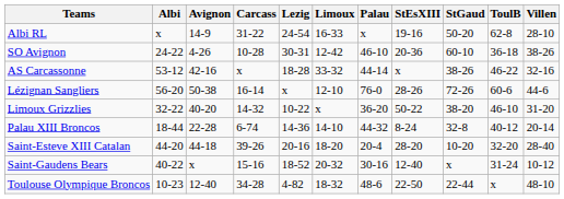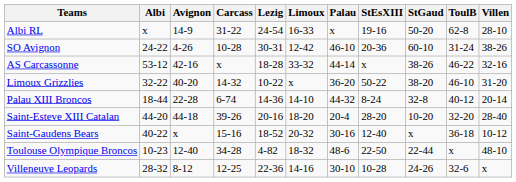 <table class="wikitable">
 <tr>
 <th>Teams</th>
 <th>Albi</th>
 <th>Avignon</th>
 <th>Carcass</th>
 <th>Lezig</th>
 <th>Limoux</th>
 <th>Palau</th>
 <th>StEsXIII</th>
 <th>StGaud</th>
 <th>ToulB</th>
 <th>Villen</th>
 </tr>
 <tr>
 <td><a href='#'>Albi RL</a></td>
 <td>x</td>
 <td>14-9</td>
 <td>31-22</td>
 <td>24-54</td>
 <td>16-33</td>
 <td>x</td>
 <td>19-16</td>
 <td>50-20</td>
 <td>62-8</td>
 <td>28-10</td>
 </tr>
 <tr>
 <td><a href='#'>SO Avignon</a></td>
 <td>24-22</td>
 <td>4-26</td>
 <td>10-28</td>
 <td>30-31</td>
 <td>12-42</td>
 <td>46-10</td>
 <td>20-36</td>
 <td>60-10</td>
-<td>36-18</td>
+<td>31-24</td>
 <td>38-26</td>
 </tr>
 <tr>
 <td><a href='#'>AS Carcassonne</a></td>
 <td>53-12</td>
 <td>42-16</td>
 <td>x</td>
 <td>18-28</td>
 <td>33-32</td>
 <td>44-14</td>
 <td>x</td>
 <td>38-26</td>
 <td>46-22</td>
 <td>32-16</td>
-</tr>
-<tr>
-<td><a href='#'>Lézignan Sangliers</a></td>
-<td>56-20</td>
-<td>50-38</td>
-<td>16-14</td>
-<td>x</td>
-<td>12-10</td>
-<td>76-0</td>
-<td>28-26</td>
-<td>72-26</td>
-<td>60-6</td>
-<td>44-6</td>
 </tr>
 <tr>
 <td><a href='#'>Limoux Grizzlies</a></td>
 <td>32-22</td>
 <td>40-20</td>
 <td>14-32</td>
 <td>10-22</td>
 <td>x</td>
 <td>36-20</td>
 <td>50-22</td>
 <td>38-20</td>
 <td>46-10</td>
 <td>31-20</td>
 </tr>
 <tr>
 <td><a href='#'>Palau XIII Broncos</a></td>
 <td>18-44</td>
 <td>22-28</td>
 <td>6-74</td>
 <td>14-36</td>
 <td>14-10</td>
 <td>44-32</td>
 <td>8-24</td>
 <td>32-8</td>
 <td>40-12</td>
 <td>20-14</td>
 </tr>
 <tr>
 <td><a href='#'>Saint-Esteve XIII Catalan</a></td>
 <td>44-20</td>
 <td>44-18</td>
 <td>39-26</td>
 <td>20-16</td>
 <td>18-20</td>
 <td>20-4</td>
 <td>28-20</td>
 <td>10-20</td>
 <td>32-20</td>
 <td>28-40</td>
 </tr>
 <tr>
 <td><a href='#'>Saint-Gaudens Bears</a></td>
 <td>40-22</td>
 <td>x</td>
 <td>15-16</td>
 <td>18-52</td>
 <td>20-32</td>
 <td>30-16</td>
 <td>12-40</td>
 <td>x</td>
-<td>31-24</td>
+<td>36-18</td>
 <td>10-12</td>
 </tr>
 <tr>
 <td><a href='#'>Toulouse Olympique Broncos</a></td>
 <td>10-23</td>
 <td>12-40</td>
 <td>34-28</td>
 <td>4-82</td>
 <td>18-32</td>
 <td>48-6</td>
 <td>22-50</td>
 <td>22-44</td>
 <td>x</td>
 <td>48-10</td>
 </tr>
+<tr>
+<td><a href='#'>Villeneuve Leopards</a></td>
+<td>28-32</td>
+<td>8-12</td>
+<td>12-25</td>
+<td>22-36</td>
+<td>14-16</td>
+<td>30-10</td>
+<td>10-28</td>
+<td>24-26</td>
+<td>32-6</td>
+<td>x</td>
+</tr>
 </table>
